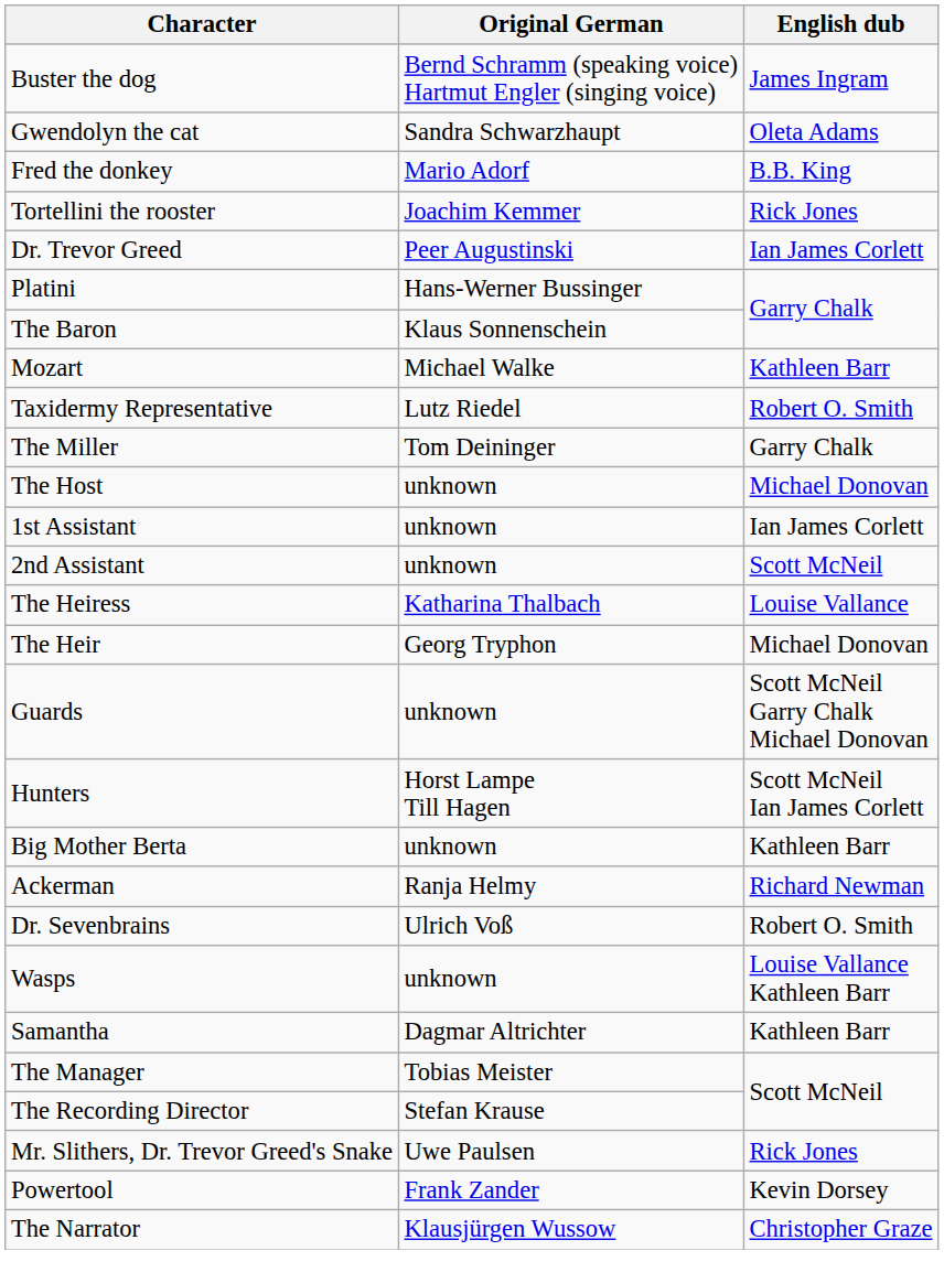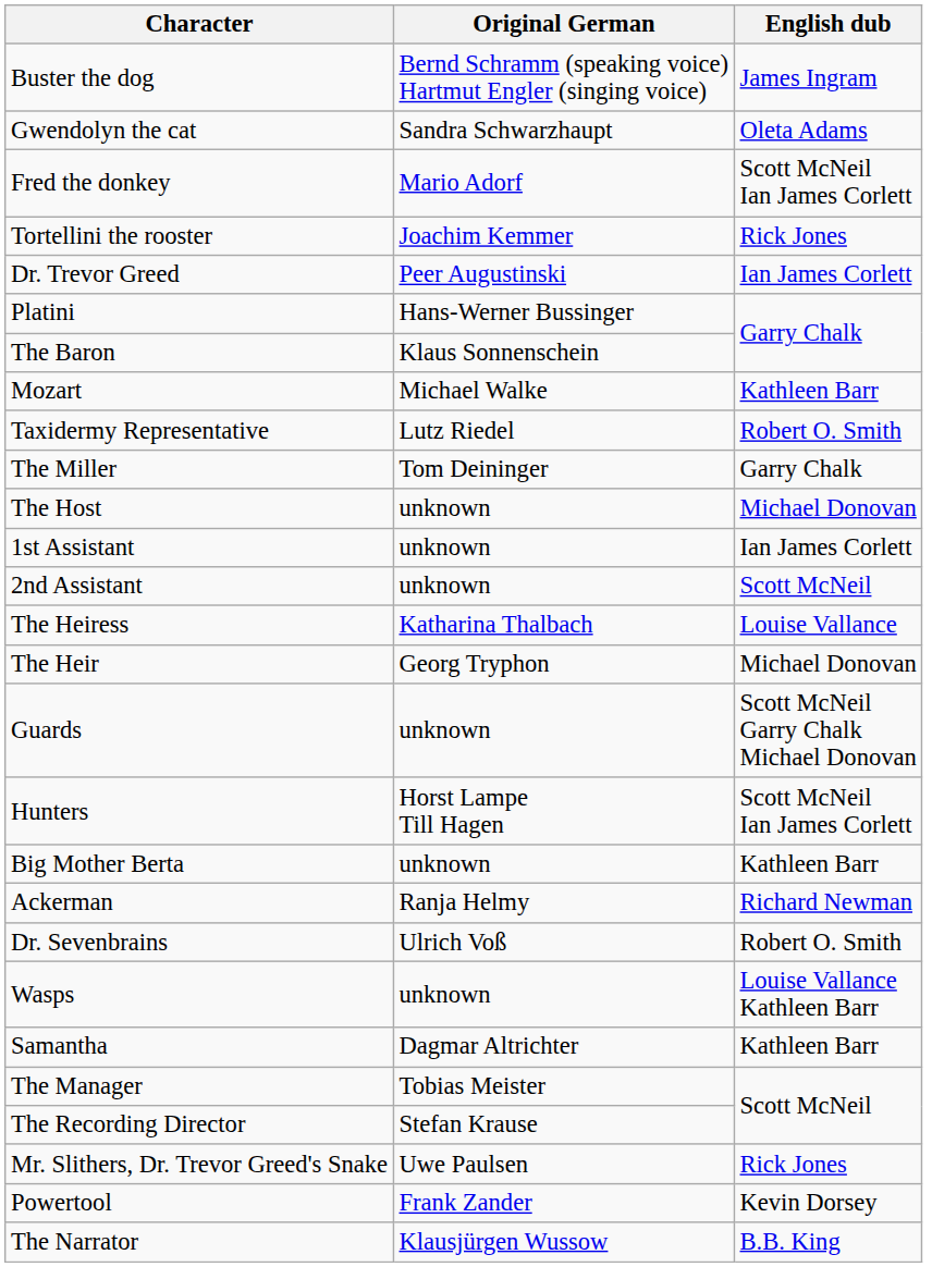 <table class="wikitable">
 <tr>
 <th>Character</th>
 <th> Original German</th>
 <th>  English dub</th>
 </tr>
 <tr>
 <td>Buster the dog</td>
 <td><a href='#'>Bernd Schramm</a> (speaking voice) <br><a href='#'>Hartmut Engler</a> (singing voice)</td>
 <td><a href='#'>James Ingram</a></td>
 </tr>
 <tr>
 <td>Gwendolyn the cat</td>
 <td>Sandra Schwarzhaupt</td>
 <td><a href='#'>Oleta Adams</a></td>
 </tr>
 <tr>
 <td>Fred the donkey</td>
 <td><a href='#'>Mario Adorf</a></td>
-<td><a href='#'>B.B. King</a></td>
+<td>Scott McNeil<br>Ian James Corlett</td>
 </tr>
 <tr>
 <td>Tortellini the rooster</td>
 <td><a href='#'>Joachim Kemmer</a></td>
 <td><a href='#'>Rick Jones</a></td>
 </tr>
 <tr>
 <td>Dr. Trevor Greed</td>
 <td><a href='#'>Peer Augustinski</a></td>
 <td><a href='#'>Ian James Corlett</a></td>
 </tr>
 <tr>
 <td>Platini</td>
 <td>Hans-Werner Bussinger</td>
 <td rowspan="2"><a href='#'>Garry Chalk</a></td>
 </tr>
 <tr>
 <td>The Baron</td>
 <td>Klaus Sonnenschein</td>
 </tr>
 <tr>
 <td>Mozart</td>
 <td>Michael Walke</td>
 <td><a href='#'>Kathleen Barr</a></td>
 </tr>
 <tr>
 <td>Taxidermy Representative</td>
 <td>Lutz Riedel</td>
 <td><a href='#'>Robert O. Smith</a></td>
 </tr>
 <tr>
 <td>The Miller</td>
 <td>Tom Deininger</td>
 <td>Garry Chalk</td>
 </tr>
 <tr>
 <td>The Host</td>
 <td>unknown</td>
 <td><a href='#'>Michael Donovan</a></td>
 </tr>
 <tr>
 <td>1st Assistant</td>
 <td>unknown</td>
 <td>Ian James Corlett</td>
 </tr>
 <tr>
 <td>2nd Assistant</td>
 <td>unknown</td>
 <td><a href='#'>Scott McNeil</a></td>
 </tr>
 <tr>
 <td>The Heiress</td>
 <td><a href='#'>Katharina Thalbach</a></td>
 <td><a href='#'>Louise Vallance</a></td>
 </tr>
 <tr>
 <td>The Heir</td>
 <td>Georg Tryphon</td>
 <td>Michael Donovan</td>
 </tr>
 <tr>
 <td>Guards</td>
 <td>unknown</td>
 <td>Scott McNeil<br>Garry Chalk<br>Michael Donovan</td>
 </tr>
 <tr>
 <td>Hunters</td>
 <td>Horst Lampe<br>Till Hagen</td>
 <td>Scott McNeil<br>Ian James Corlett</td>
 </tr>
 <tr>
 <td>Big Mother Berta</td>
 <td>unknown</td>
 <td>Kathleen Barr</td>
 </tr>
 <tr>
 <td>Ackerman</td>
 <td>Ranja Helmy</td>
 <td><a href='#'>Richard Newman</a></td>
 </tr>
 <tr>
 <td>Dr. Sevenbrains</td>
 <td>Ulrich Voß</td>
 <td>Robert O. Smith</td>
 </tr>
 <tr>
 <td>Wasps</td>
 <td>unknown</td>
 <td><a href='#'>Louise Vallance</a><br>Kathleen Barr</td>
 </tr>
 <tr>
 <td>Samantha</td>
 <td>Dagmar Altrichter</td>
 <td>Kathleen Barr</td>
 </tr>
 <tr>
 <td>The Manager</td>
 <td>Tobias Meister</td>
 <td rowspan="2">Scott McNeil</td>
 </tr>
 <tr>
 <td>The Recording Director</td>
 <td>Stefan Krause</td>
 </tr>
 <tr>
 <td>Mr. Slithers, Dr. Trevor Greed's Snake</td>
 <td>Uwe Paulsen</td>
 <td><a href='#'>Rick Jones</a></td>
 </tr>
 <tr>
 <td>Powertool</td>
 <td><a href='#'>Frank Zander</a></td>
 <td>Kevin Dorsey</td>
 </tr>
 <tr>
 <td>The Narrator</td>
 <td><a href='#'>Klausjürgen Wussow</a></td>
-<td><a href='#'>Christopher Graze</a></td>
+<td><a href='#'>B.B. King</a></td>
 </tr>
 </table>
